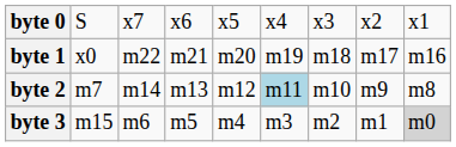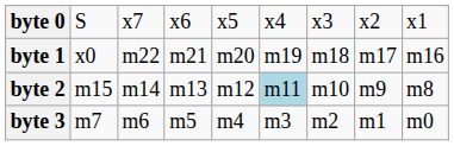 <table class="wikitable">
 <tr>
 <th>byte 0</th>
 <td>S</td>
 <td>x7</td>
 <td>x6</td>
 <td>x5</td>
 <td>x4</td>
 <td>x3</td>
 <td>x2</td>
 <td>x1</td>
 </tr>
 <tr>
 <th>byte 1</th>
 <td>x0</td>
 <td>m22</td>
 <td>m21</td>
 <td>m20</td>
 <td>m19</td>
 <td>m18</td>
 <td>m17</td>
 <td>m16</td>
 </tr>
 <tr>
 <th>byte 2</th>
-<td>m7</td>
+<td>m15</td>
 <td>m14</td>
 <td>m13</td>
 <td>m12</td>
 <td style="background: lightblue;">m11</td>
 <td>m10</td>
 <td>m9</td>
 <td>m8</td>
 </tr>
 <tr>
 <th>byte 3</th>
-<td>m15</td>
+<td>m7</td>
 <td>m6</td>
 <td>m5</td>
 <td>m4</td>
 <td>m3</td>
 <td>m2</td>
 <td>m1</td>
-<td style="background: lightgrey;">m0</td>
+<td>m0</td>
 </tr>
 </table>
